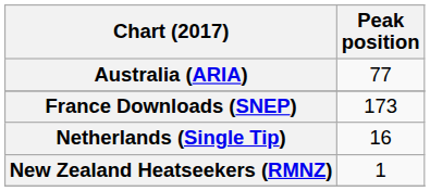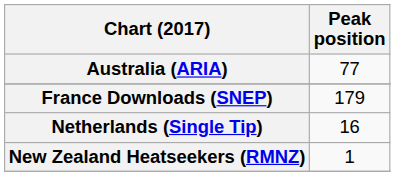 <table class="wikitable sortable plainrowheaders" style="text-align:center">
 <tr>
 <th scope="col">Chart (2017)</th>
 <th scope="col">Peak<br> position</th>
 </tr>
 <tr>
 <th scope="row">Australia (<a href='#'>ARIA</a>)</th>
 <td>77</td>
 </tr>
 <tr>
 </tr>
 <tr>
 </tr>
 <tr>
 <th scope="row">France Downloads (<a href='#'>SNEP</a>)</th>
-<td>173</td>
+<td>179</td>
 </tr>
 <tr>
 <th scope="row">Netherlands (<a href='#'>Single Tip</a>)</th>
 <td>16</td>
 </tr>
 <tr>
 <th scope="row">New Zealand Heatseekers (<a href='#'>RMNZ</a>)</th>
 <td>1</td>
 </tr>
 <tr>
 </tr>
 <tr>
 </tr>
 <tr>
 </tr>
 <tr>
 </tr>
 <tr>
 </tr>
 </table>
